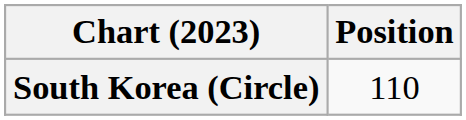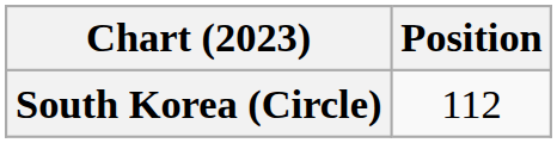 <table class="wikitable plainrowheaders" style="text-align:center">
 <tr>
 <th scope="col">Chart (2023)</th>
 <th scope="col">Position</th>
 </tr>
 <tr>
 <th scope="row">South Korea (Circle)</th>
-<td>110</td>
+<td>112</td>
 </tr>
 </table>
